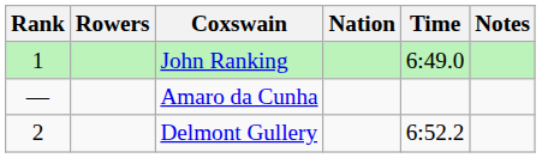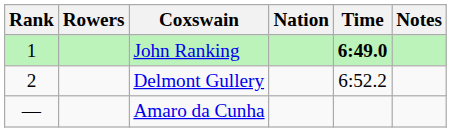 <table class="wikitable sortable" style="text-align:center">
 <tr>
 <th>Rank</th>
 <th>Rowers</th>
 <th>Coxswain</th>
 <th>Nation</th>
 <th>Time</th>
 <th>Notes</th>
 </tr>
 <tr bgcolor=bbf3bb>
 <td>1</td>
 <td align=left></td>
 <td align=left><a href='#'>John Ranking</a></td>
 <td align=left></td>
-<td>6:49.0</td>
+<td><strong>6:49.0</strong></td>
+<td></td>
+</tr>
+<tr>
+<td>2</td>
+<td align=left></td>
+<td align=left><a href='#'>Delmont Gullery</a></td>
+<td align=left></td>
+<td>6:52.2</td>
 <td></td>
 </tr>
 <tr>
 <td data-sort-value=3>—</td>
 <td align=left></td>
 <td align=left><a href='#'>Amaro da Cunha</a></td>
 <td align=left></td>
 <td data-sort-value=9:99.9></td>
 <td></td>
 </tr>
-<tr>
-<td>2</td>
-<td align=left></td>
-<td align=left><a href='#'>Delmont Gullery</a></td>
-<td align=left></td>
-<td>6:52.2</td>
-<td></td>
-</tr>
 </table>
